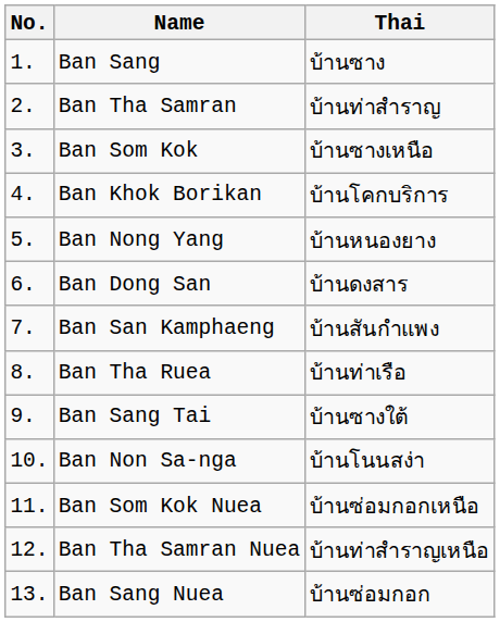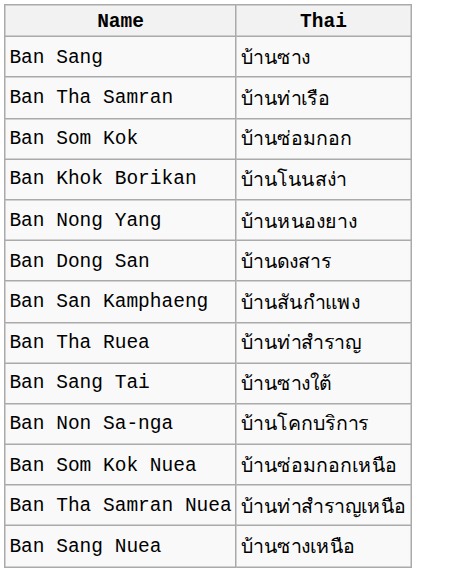 <table class="wikitable sortable">
 <tr>
-<th>No.</th>
 <th>Name</th>
 <th>Thai</th>
 </tr>
 <tr>
-<td>1.</td>
 <td>Ban Sang</td>
 <td>บ้านซาง</td>
 </tr>
 <tr>
-<td>2.</td>
 <td>Ban Tha Samran</td>
-<td>บ้านท่าสำราญ</td>
+<td>บ้านท่าเรือ</td>
 </tr>
 <tr>
-<td>3.</td>
 <td>Ban Som Kok</td>
-<td>บ้านซางเหนือ</td>
+<td>บ้านซ่อมกอก</td>
 </tr>
 <tr>
-<td>4.</td>
 <td>Ban Khok Borikan</td>
-<td>บ้านโคกบริการ</td>
+<td>บ้านโนนสง่า</td>
 </tr>
 <tr>
-<td>5.</td>
 <td>Ban Nong Yang</td>
 <td>บ้านหนองยาง</td>
 </tr>
 <tr>
-<td>6.</td>
 <td>Ban Dong San</td>
 <td>บ้านดงสาร</td>
 </tr>
 <tr>
-<td>7.</td>
 <td>Ban San Kamphaeng</td>
 <td>บ้านสันกำแพง</td>
 </tr>
 <tr>
-<td>8.</td>
 <td>Ban Tha Ruea</td>
-<td>บ้านท่าเรือ</td>
+<td>บ้านท่าสำราญ</td>
 </tr>
 <tr>
-<td>9.</td>
 <td>Ban Sang Tai</td>
 <td>บ้านซางใต้</td>
 </tr>
 <tr>
-<td>10.</td>
 <td>Ban Non Sa-nga</td>
-<td>บ้านโนนสง่า</td>
+<td>บ้านโคกบริการ</td>
 </tr>
 <tr>
-<td>11.</td>
 <td>Ban Som Kok Nuea</td>
 <td>บ้านซ่อมกอกเหนือ</td>
 </tr>
 <tr>
-<td>12.</td>
 <td>Ban Tha Samran Nuea</td>
 <td>บ้านท่าสำราญเหนือ</td>
 </tr>
 <tr>
-<td>13.</td>
 <td>Ban Sang Nuea</td>
-<td>บ้านซ่อมกอก</td>
+<td>บ้านซางเหนือ</td>
 </tr>
 </table>
